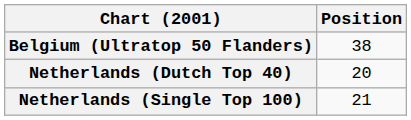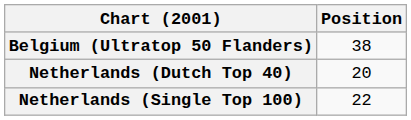 <table class="wikitable sortable plainrowheaders" style="text-align:center">
 <tr>
 <th scope="col">Chart (2001)</th>
 <th scope="col">Position</th>
 </tr>
 <tr>
 <th scope="row">Belgium (Ultratop 50 Flanders)</th>
 <td>38</td>
 </tr>
 <tr>
 <th scope="row">Netherlands (Dutch Top 40)</th>
 <td>20</td>
 </tr>
 <tr>
 <th scope="row">Netherlands (Single Top 100)</th>
-<td>21</td>
+<td>22</td>
 </tr>
 </table>
